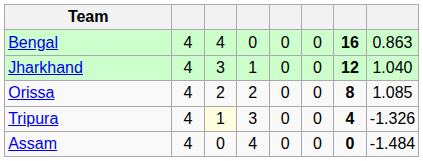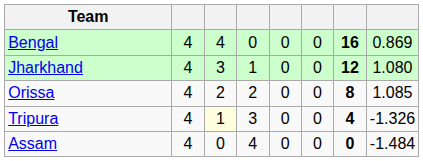 <table class="wikitable" style="text-align:center">
 <tr>
 <th style="width:160px">Team</th>
 <th style="width:25px"></th>
 <th style="width:25px"></th>
 <th style="width:25px"></th>
 <th style="width:25px"></th>
 <th style="width:25px"></th>
 <th style="width:25px"></th>
 <th style="width:25px"></th>
 </tr>
 <tr style="background:#cfc;">
 <td style="text-align:left"><a href='#'>Bengal</a></td>
 <td>4</td>
 <td>4</td>
 <td>0</td>
 <td>0</td>
 <td>0</td>
 <td><strong>16</strong></td>
-<td>0.863</td>
+<td>0.869</td>
 </tr>
 <tr style="background:#cfc;">
 <td style="text-align:left"><a href='#'>Jharkhand</a></td>
 <td>4</td>
 <td>3</td>
 <td>1</td>
 <td>0</td>
 <td>0</td>
 <td><strong>12</strong></td>
-<td>1.040</td>
+<td>1.080</td>
 </tr>
 <tr>
 <td style="text-align:left"><a href='#'>Orissa</a></td>
 <td>4</td>
 <td>2</td>
 <td>2</td>
 <td>0</td>
 <td>0</td>
 <td><strong>8</strong></td>
 <td>1.085</td>
 </tr>
 <tr>
 <td style="text-align:left"><a href='#'>Tripura</a></td>
 <td>4</td>
 <td style="background: lightyellow;">1</td>
 <td>3</td>
 <td>0</td>
 <td>0</td>
 <td><strong>4</strong></td>
 <td>-1.326</td>
 </tr>
 <tr>
 <td style="text-align:left"><a href='#'>Assam</a></td>
 <td>4</td>
 <td>0</td>
 <td>4</td>
 <td>0</td>
 <td>0</td>
 <td><strong>0</strong></td>
 <td>-1.484</td>
 </tr>
 </table>
